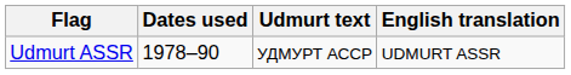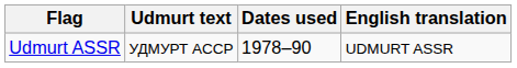 <table class="wikitable sortable noresize">
 <tr>
 <th>Flag</th>
+<th>Udmurt text</th>
 <th>Dates used</th>
-<th>Udmurt text</th>
 <th>English translation</th>
 </tr>
 <tr>
 <td> <a href='#'>Udmurt ASSR</a></td>
+<td><small>УДМУРТ АССР</small></td>
 <td>1978–90</td>
-<td><small>УДМУРТ АССР</small></td>
 <td><small>UDMURT ASSR</small></td>
 </tr>
 </table>
